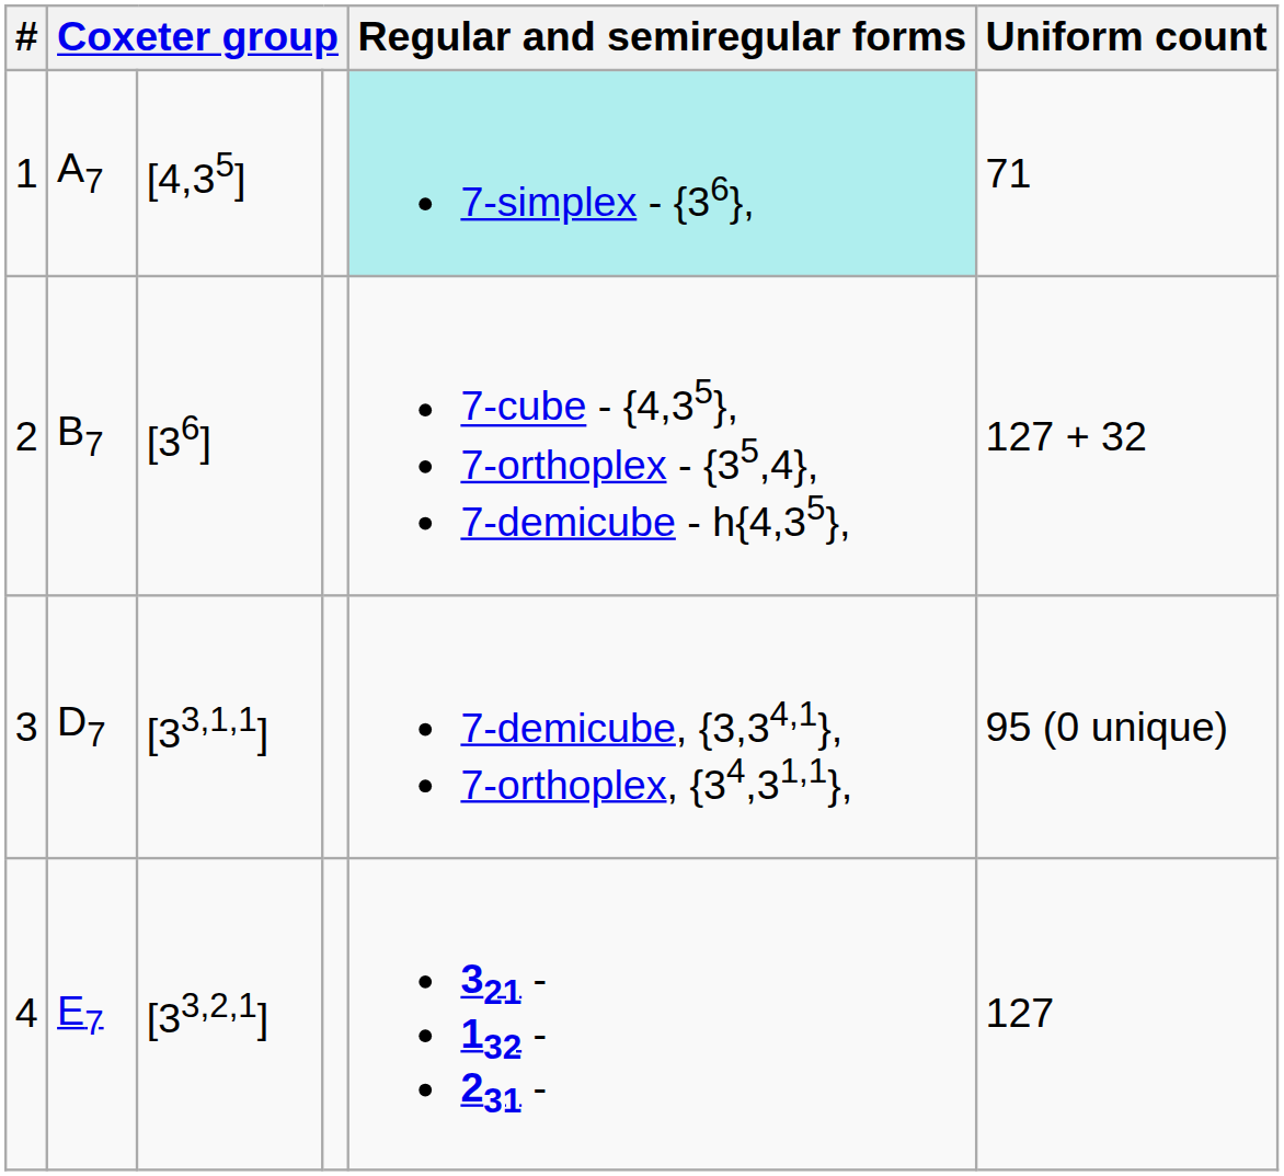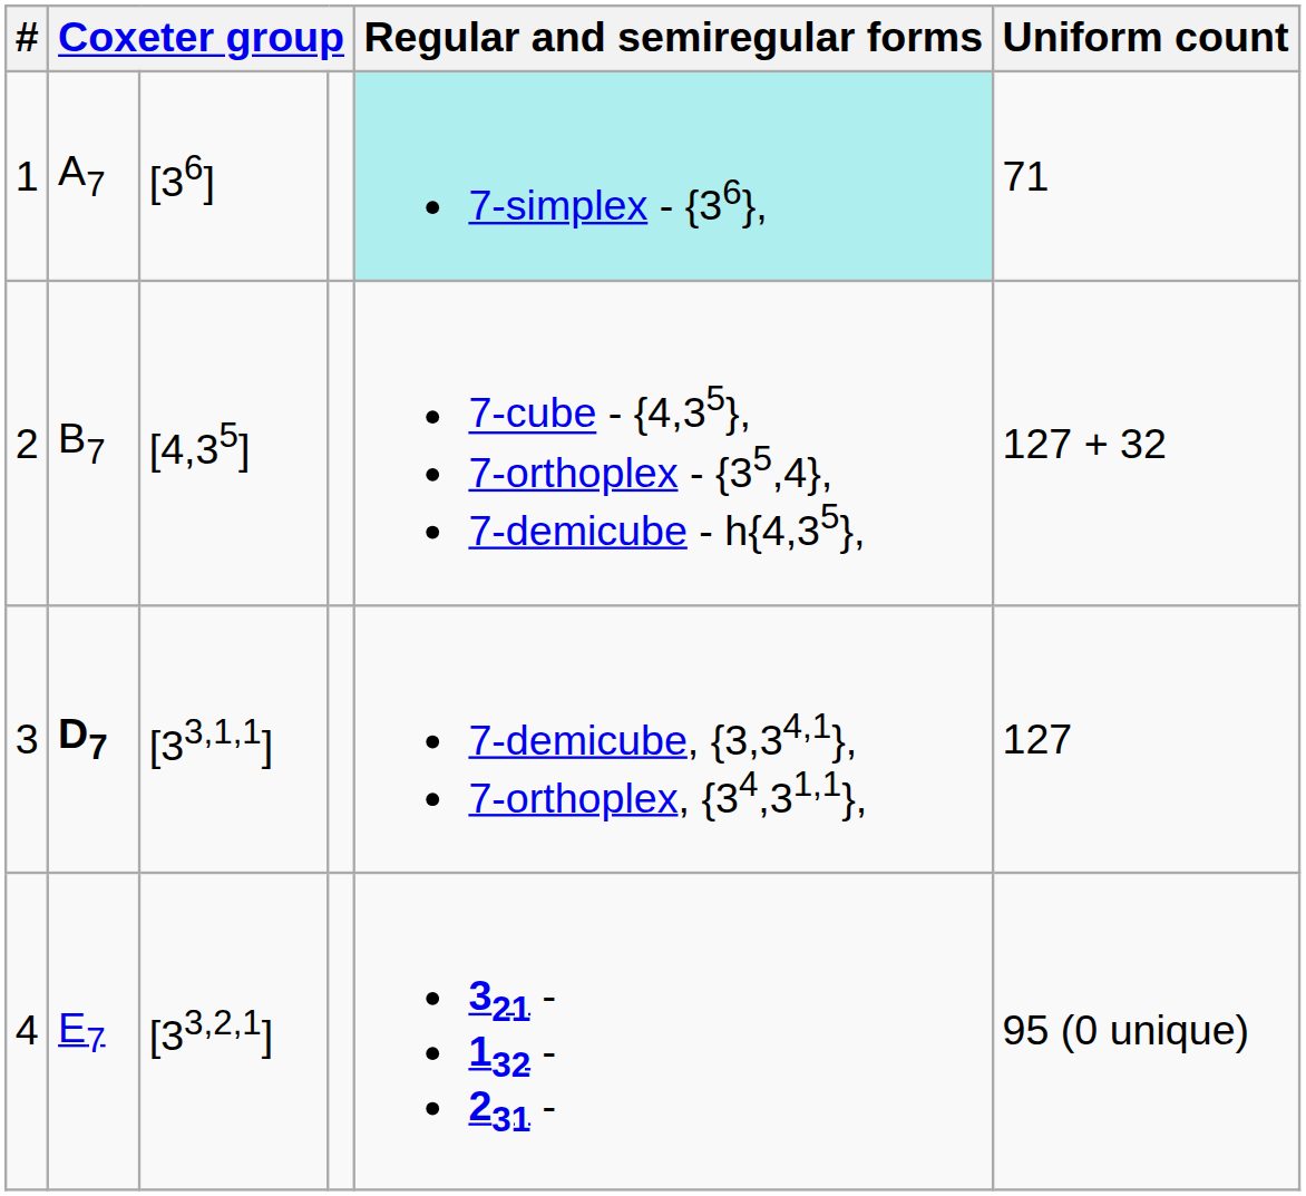 <table class="wikitable">
 <tr>
 <th>#</th>
 <th colspan=3><a href='#'>Coxeter group</a></th>
 <th>Regular and semiregular forms</th>
 <th>Uniform count</th>
 </tr>
 <tr>
 <td>1</td>
 <td>A<sub>7</sub></td>
-<td>[4,3<sup>5</sup>]</td>
+<td>[3<sup>6</sup>]</td>
 <td></td>
 <td style="background: paleturquoise;"><br><ul><li><a href='#'>7-simplex</a> - {3<sup>6</sup>}, </li></ul></td>
 <td>71</td>
 </tr>
 <tr>
 <td>2</td>
 <td>B<sub>7</sub></td>
-<td>[3<sup>6</sup>]</td>
+<td>[4,3<sup>5</sup>]</td>
 <td></td>
 <td><br><ul><li><a href='#'>7-cube</a> - {4,3<sup>5</sup>}, </li><li><a href='#'>7-orthoplex</a> - {3<sup>5</sup>,4}, </li><li><a href='#'>7-demicube</a> - h{4,3<sup>5</sup>}, </li></ul></td>
 <td>127 + 32</td>
 </tr>
 <tr>
 <td>3</td>
-<td>D<sub>7</sub></td>
+<td><strong>D<sub>7</sub></strong></td>
 <td>[3<sup>3,1,1</sup>]</td>
 <td></td>
 <td><br><ul><li><a href='#'>7-demicube</a>, {3,3<sup>4,1</sup>}, </li><li><a href='#'>7-orthoplex</a>, {3<sup>4</sup>,3<sup>1,1</sup>}, </li></ul></td>
-<td>95 (0 unique)</td>
+<td>127</td>
 </tr>
 <tr>
 <td>4</td>
 <td><a href='#'>E<sub>7</sub></a></td>
 <td>[3<sup>3,2,1</sup>]</td>
 <td></td>
 <td><br><ul><li><strong><a href='#'>3<sub>21</sub></a></strong> - </li><li><strong><a href='#'>1<sub>32</sub></a></strong> - </li><li><strong><a href='#'>2<sub>31</sub></a></strong> - </li></ul></td>
-<td>127</td>
+<td>95 (0 unique)</td>
 </tr>
 </table>
